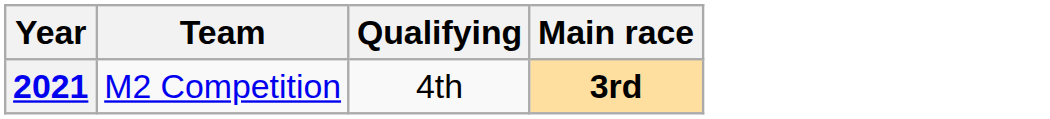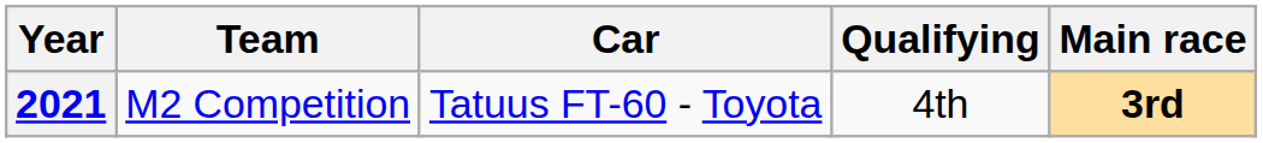 <table class="wikitable" style="text-align:center; font-size:90%">
 <tr>
 <th>Year</th>
 <th>Team</th>
+<th>Car</th>
 <th>Qualifying</th>
 <th>Main race</th>
 </tr>
 <tr>
 <th><a href='#'>2021</a></th>
 <td align=left> <a href='#'>M2 Competition</a></td>
+<td align=left><a href='#'>Tatuus FT-60</a> - <a href='#'>Toyota</a></td>
 <td>4th</td>
 <td style=background:#FFDF9F><strong>3rd</strong></td>
 </tr>
 </table>
